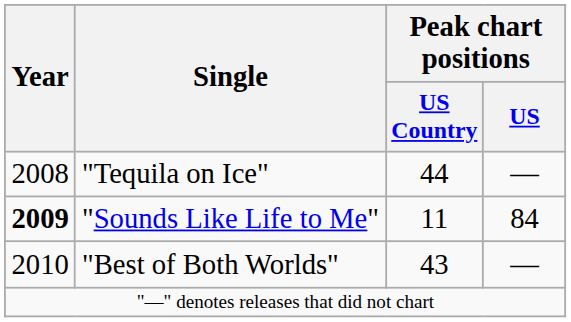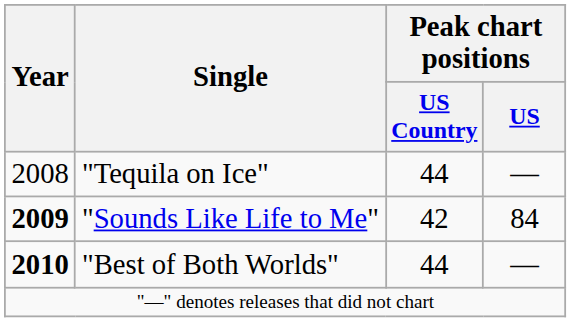 <table class="wikitable" style="text-align:center;">
 <tr>
 <th rowspan="2">Year</th>
 <th rowspan="2">Single</th>
 <th colspan="2">Peak chart positions</th>
 </tr>
 <tr style="font-size:smaller;">
 <th style="width:40px;"><a href='#'>US Country</a></th>
 <th style="width:40px;"><a href='#'>US</a></th>
 </tr>
 <tr>
 <td>2008</td>
 <td style="text-align:left;">"Tequila on Ice"</td>
 <td>44</td>
 <td>—</td>
 </tr>
 <tr>
 <td><strong>2009</strong></td>
 <td style="text-align:left;">"<a href='#'>Sounds Like Life to Me</a>"</td>
-<td>11</td>
+<td>42</td>
 <td>84</td>
 </tr>
 <tr>
-<td>2010</td>
+<td><strong>2010</strong></td>
 <td style="text-align:left;">"Best of Both Worlds"</td>
-<td>43</td>
+<td>44</td>
 <td>—</td>
 </tr>
 <tr>
 <td colspan="10" style="font-size:8pt">"—" denotes releases that did not chart</td>
 </tr>
 </table>
